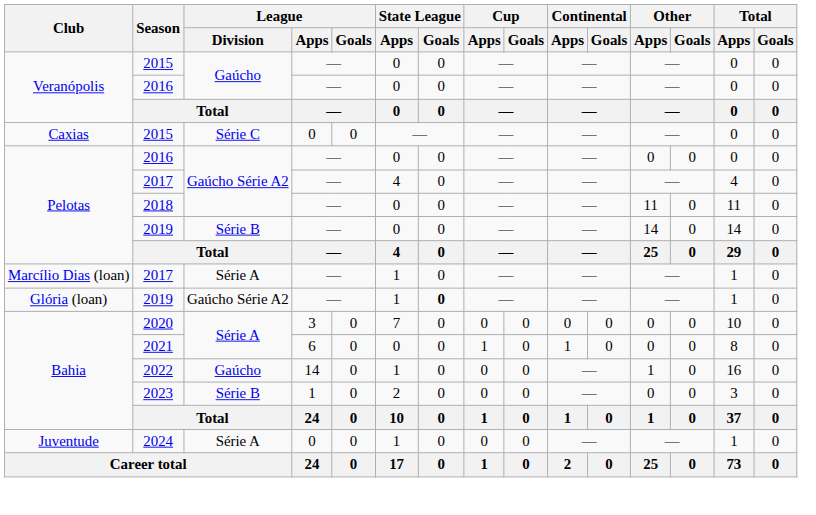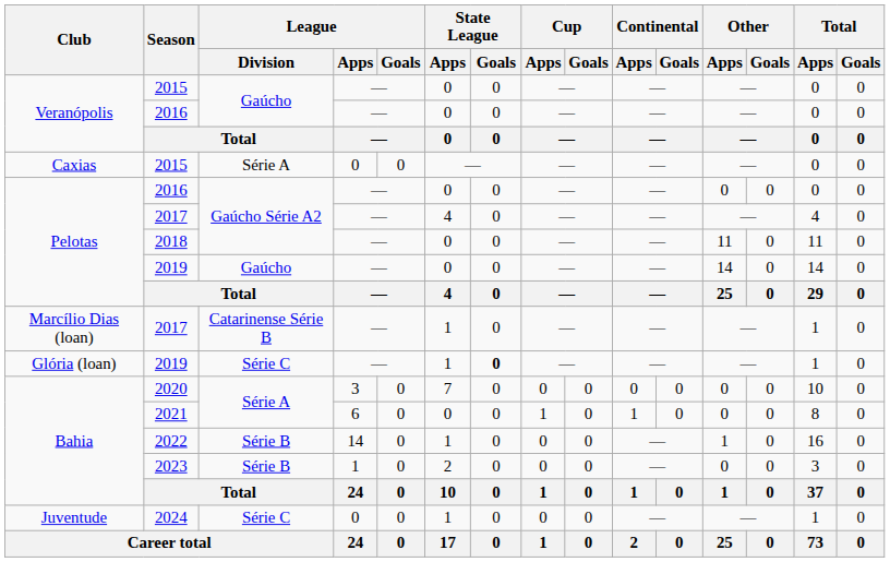 <table class="wikitable" style="text-align: center;">
 <tr>
 <th rowspan="2">Club</th>
 <th rowspan="2">Season</th>
 <th colspan="3">League</th>
 <th colspan="2">State League</th>
 <th colspan="2">Cup</th>
 <th colspan="2">Continental</th>
 <th colspan="2">Other</th>
 <th colspan="2">Total</th>
 </tr>
 <tr>
 <th>Division</th>
 <th>Apps</th>
 <th>Goals</th>
 <th>Apps</th>
 <th>Goals</th>
 <th>Apps</th>
 <th>Goals</th>
 <th>Apps</th>
 <th>Goals</th>
 <th>Apps</th>
 <th>Goals</th>
 <th>Apps</th>
 <th>Goals</th>
 </tr>
 <tr>
 <td rowspan="3" valign="center"><a href='#'>Veranópolis</a></td>
 <td><a href='#'>2015</a></td>
 <td rowspan="2"><a href='#'>Gaúcho</a></td>
 <td colspan="2">—</td>
 <td>0</td>
 <td>0</td>
 <td colspan="2">—</td>
 <td colspan="2">—</td>
 <td colspan="2">—</td>
 <td>0</td>
 <td>0</td>
 </tr>
 <tr>
 <td><a href='#'>2016</a></td>
 <td colspan="2">—</td>
 <td>0</td>
 <td>0</td>
 <td colspan="2">—</td>
 <td colspan="2">—</td>
 <td colspan="2">—</td>
 <td>0</td>
 <td>0</td>
 </tr>
 <tr>
 <th colspan="2">Total</th>
 <th colspan="2">—</th>
 <th>0</th>
 <th>0</th>
 <th colspan="2">—</th>
 <th colspan="2">—</th>
 <th colspan="2">—</th>
 <th>0</th>
 <th>0</th>
 </tr>
 <tr>
 <td valign="center"><a href='#'>Caxias</a></td>
 <td><a href='#'>2015</a></td>
-<td><a href='#'>Série C</a></td>
+<td>Série A</td>
 <td>0</td>
 <td>0</td>
 <td colspan="2">—</td>
 <td colspan="2">—</td>
 <td colspan="2">—</td>
 <td colspan="2">—</td>
 <td>0</td>
 <td>0</td>
 </tr>
 <tr>
 <td rowspan="5" valign="center"><a href='#'>Pelotas</a></td>
 <td><a href='#'>2016</a></td>
 <td rowspan="3"><a href='#'>Gaúcho Série A2</a></td>
 <td colspan="2">—</td>
 <td>0</td>
 <td>0</td>
 <td colspan="2">—</td>
 <td colspan="2">—</td>
 <td>0</td>
 <td>0</td>
 <td>0</td>
 <td>0</td>
 </tr>
 <tr>
 <td><a href='#'>2017</a></td>
 <td colspan="2">—</td>
 <td>4</td>
 <td>0</td>
 <td colspan="2">—</td>
 <td colspan="2">—</td>
 <td colspan="2">—</td>
 <td>4</td>
 <td>0</td>
 </tr>
 <tr>
 <td><a href='#'>2018</a></td>
 <td colspan="2">—</td>
 <td>0</td>
 <td>0</td>
 <td colspan="2">—</td>
 <td colspan="2">—</td>
 <td>11</td>
 <td>0</td>
 <td>11</td>
 <td>0</td>
 </tr>
 <tr>
 <td><a href='#'>2019</a></td>
-<td><a href='#'>Série B</a></td>
+<td><a href='#'>Gaúcho</a></td>
 <td colspan="2">—</td>
 <td>0</td>
 <td>0</td>
 <td colspan="2">—</td>
 <td colspan="2">—</td>
 <td>14</td>
 <td>0</td>
 <td>14</td>
 <td>0</td>
 </tr>
 <tr>
 <th colspan="2">Total</th>
 <th colspan="2">—</th>
 <th>4</th>
 <th>0</th>
 <th colspan="2">—</th>
 <th colspan="2">—</th>
 <th>25</th>
 <th>0</th>
 <th>29</th>
 <th>0</th>
 </tr>
 <tr>
 <td valign="center"><a href='#'>Marcílio Dias</a> (loan)</td>
 <td><a href='#'>2017</a></td>
-<td>Série A</td>
+<td><a href='#'>Catarinense Série B</a></td>
 <td colspan="2">—</td>
 <td>1</td>
 <td>0</td>
 <td colspan="2">—</td>
 <td colspan="2">—</td>
 <td colspan="2">—</td>
 <td>1</td>
 <td>0</td>
 </tr>
 <tr>
 <td valign="center"><a href='#'>Glória</a> (loan)</td>
 <td><a href='#'>2019</a></td>
-<td>Gaúcho Série A2</td>
+<td><a href='#'>Série C</a></td>
 <td colspan="2">—</td>
 <td>1</td>
 <td><strong>0</strong></td>
 <td colspan="2">—</td>
 <td colspan="2">—</td>
 <td colspan="2">—</td>
 <td>1</td>
 <td>0</td>
 </tr>
 <tr>
 <td rowspan="5" valign="center"><a href='#'>Bahia</a></td>
 <td><a href='#'>2020</a></td>
 <td rowspan="2"><a href='#'>Série A</a></td>
 <td>3</td>
 <td>0</td>
 <td>7</td>
 <td>0</td>
 <td>0</td>
 <td>0</td>
 <td>0</td>
 <td>0</td>
 <td>0</td>
 <td>0</td>
 <td>10</td>
 <td>0</td>
 </tr>
 <tr>
 <td><a href='#'>2021</a></td>
 <td>6</td>
 <td>0</td>
 <td>0</td>
 <td>0</td>
 <td>1</td>
 <td>0</td>
 <td>1</td>
 <td>0</td>
 <td>0</td>
 <td>0</td>
 <td>8</td>
 <td>0</td>
 </tr>
 <tr>
 <td><a href='#'>2022</a></td>
-<td><a href='#'>Gaúcho</a></td>
+<td><a href='#'>Série B</a></td>
 <td>14</td>
 <td>0</td>
 <td>1</td>
 <td>0</td>
 <td>0</td>
 <td>0</td>
 <td colspan="2">—</td>
 <td>1</td>
 <td>0</td>
 <td>16</td>
 <td>0</td>
 </tr>
 <tr>
 <td><a href='#'>2023</a></td>
 <td><a href='#'>Série B</a></td>
 <td>1</td>
 <td>0</td>
 <td>2</td>
 <td>0</td>
 <td>0</td>
 <td>0</td>
 <td colspan="2">—</td>
 <td>0</td>
 <td>0</td>
 <td>3</td>
 <td>0</td>
 </tr>
 <tr>
 <th colspan="2">Total</th>
 <th>24</th>
 <th>0</th>
 <th>10</th>
 <th>0</th>
 <th>1</th>
 <th>0</th>
 <th>1</th>
 <th>0</th>
 <th>1</th>
 <th>0</th>
 <th>37</th>
 <th>0</th>
 </tr>
 <tr>
 <td><a href='#'>Juventude</a></td>
 <td><a href='#'>2024</a></td>
-<td>Série A</td>
+<td><a href='#'>Série C</a></td>
 <td>0</td>
 <td>0</td>
 <td>1</td>
 <td>0</td>
 <td>0</td>
 <td>0</td>
 <td colspan="2">—</td>
 <td colspan="2">—</td>
 <td>1</td>
 <td>0</td>
 </tr>
 <tr>
 <th colspan="3"><strong>Career total</strong></th>
 <th>24</th>
 <th>0</th>
 <th>17</th>
 <th>0</th>
 <th>1</th>
 <th>0</th>
 <th>2</th>
 <th>0</th>
 <th>25</th>
 <th>0</th>
 <th>73</th>
 <th>0</th>
 </tr>
 </table>
